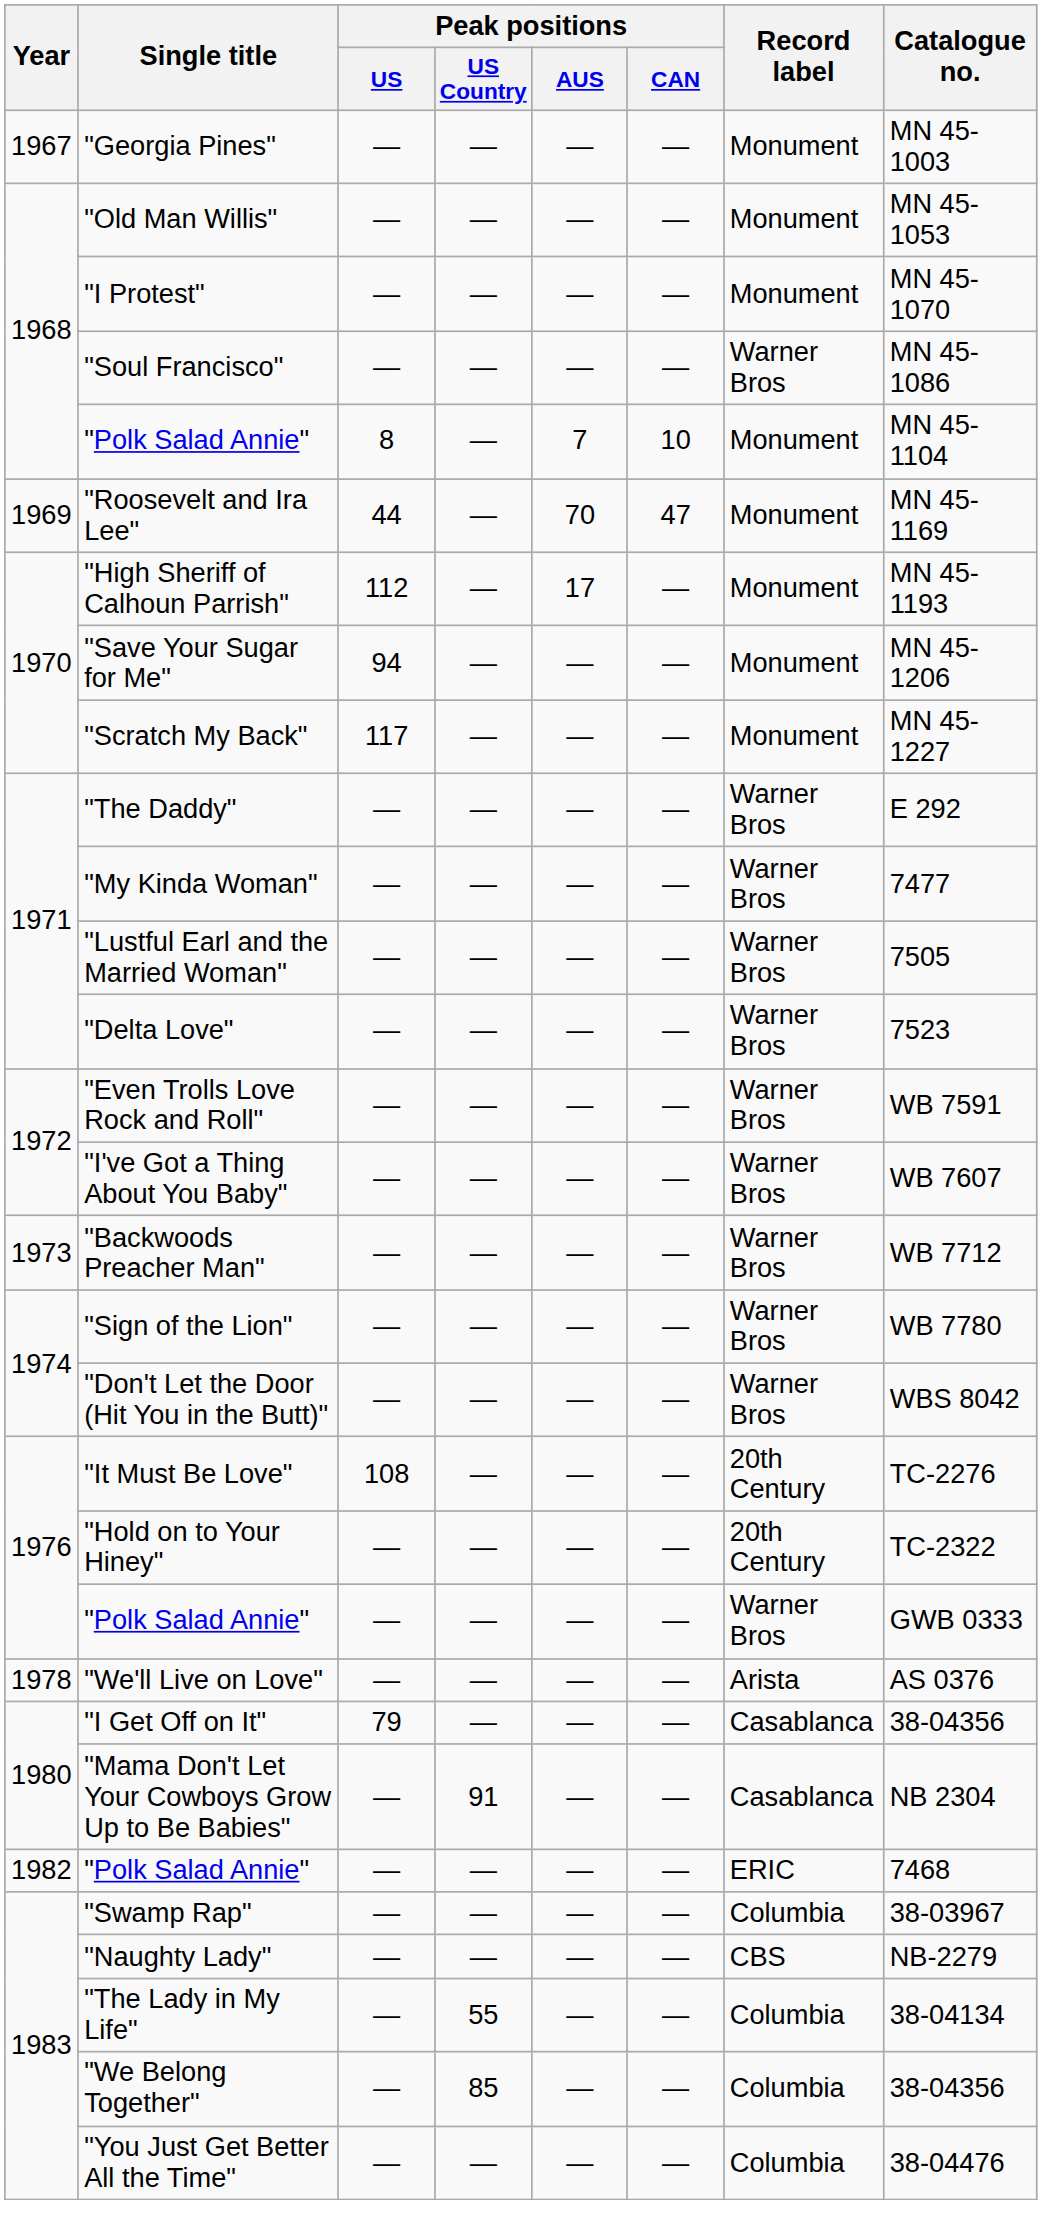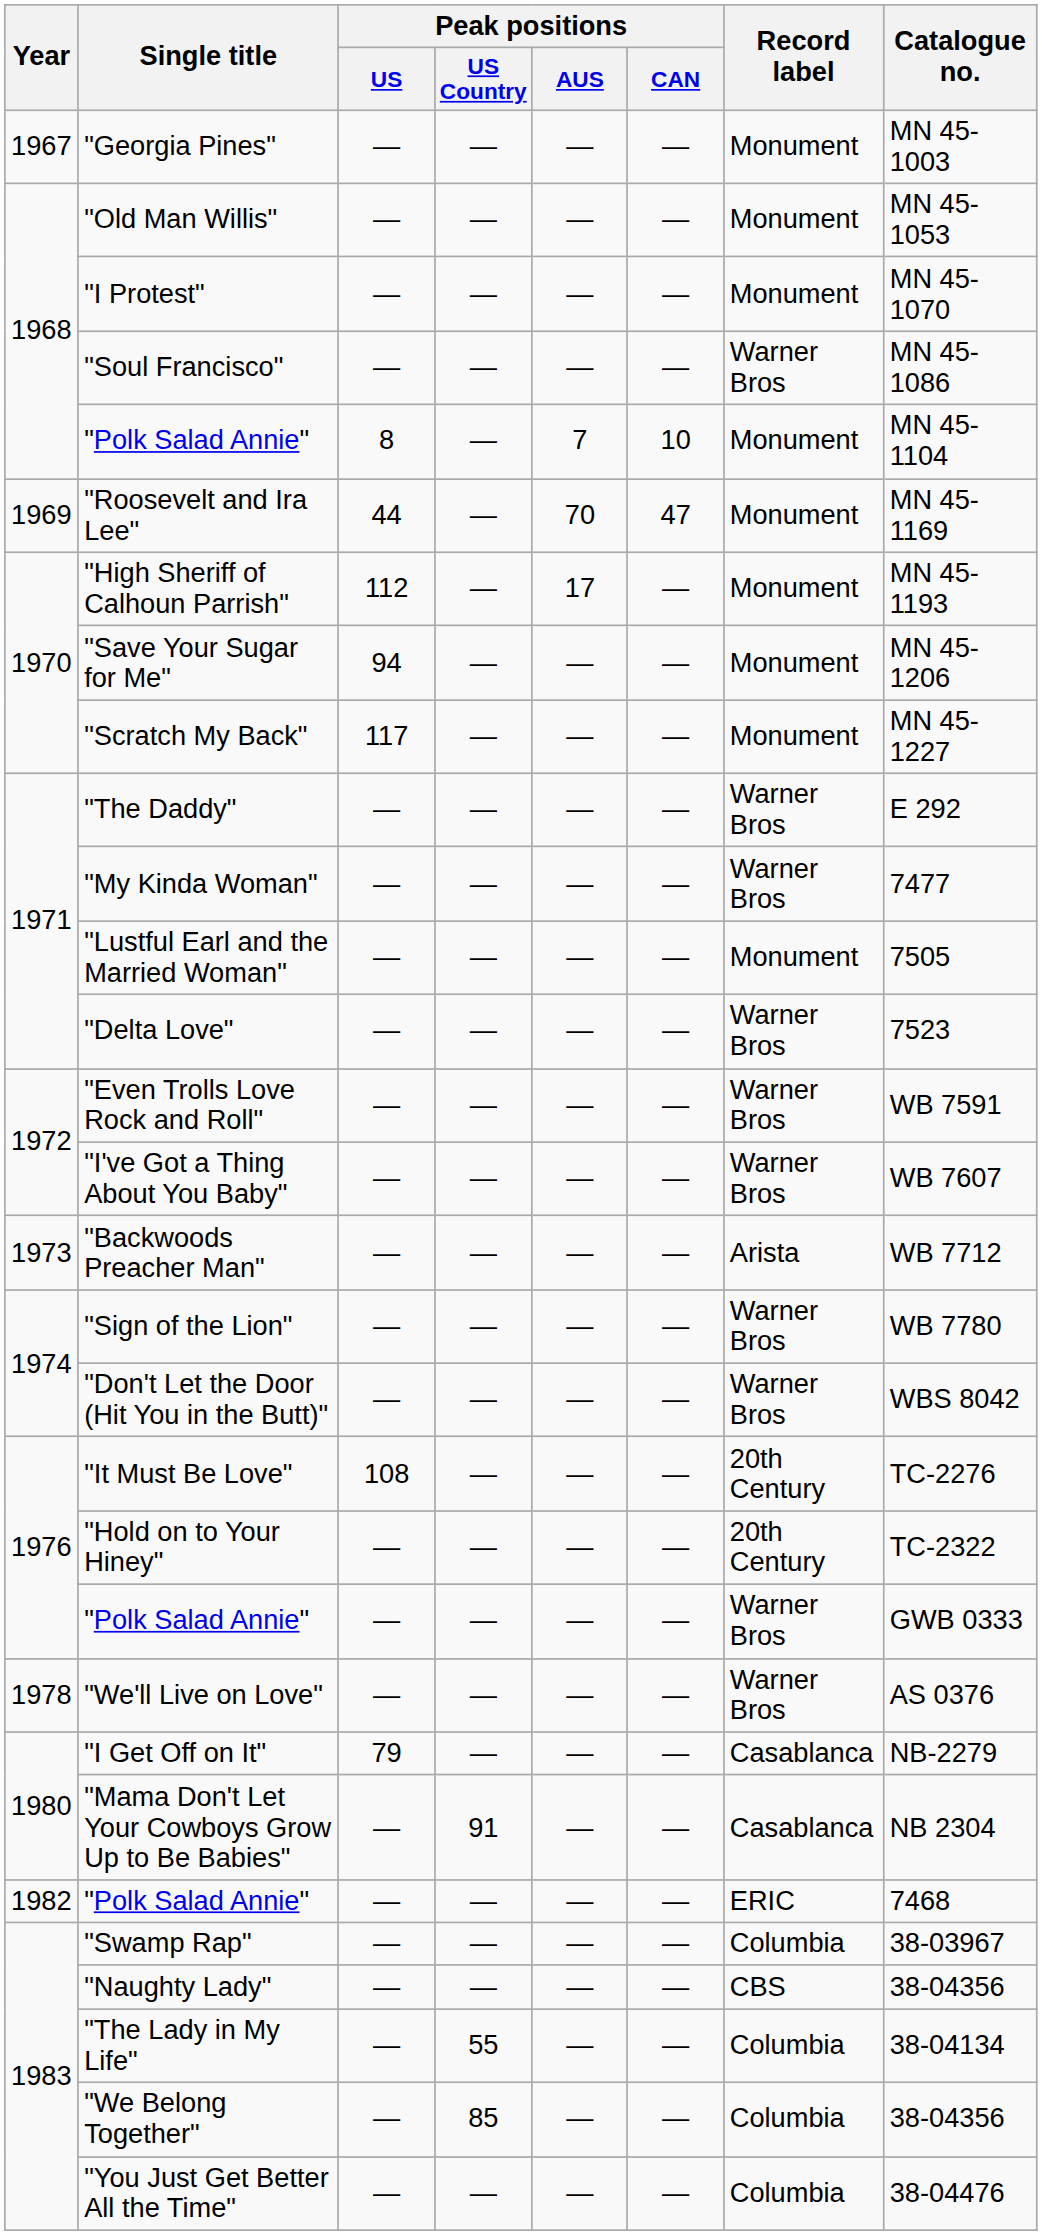 <table class="wikitable">
 <tr>
 <th rowspan="2">Year</th>
 <th rowspan="2">Single title</th>
 <th colspan="4">Peak positions</th>
 <th rowspan="2">Record label</th>
 <th rowspan="2">Catalogue no.</th>
 </tr>
 <tr style="font-size:smaller;">
 <th width="50"><a href='#'>US</a><br></th>
 <th width="50"><a href='#'>US Country</a></th>
 <th width="50"><a href='#'>AUS</a></th>
 <th width="50"><a href='#'>CAN</a></th>
 </tr>
 <tr>
 <td>1967</td>
 <td>"Georgia Pines"</td>
 <td align="center">—</td>
 <td align="center">—</td>
 <td align="center">—</td>
 <td align="center">—</td>
 <td>Monument</td>
 <td>MN 45-1003</td>
 </tr>
 <tr>
 <td rowspan="4">1968</td>
 <td>"Old Man Willis"</td>
 <td align="center">—</td>
 <td align="center">—</td>
 <td align="center">—</td>
 <td align="center">—</td>
 <td>Monument</td>
 <td>MN 45-1053</td>
 </tr>
 <tr>
 <td>"I Protest"</td>
 <td align="center">—</td>
 <td align="center">—</td>
 <td align="center">—</td>
 <td align="center">—</td>
 <td>Monument</td>
 <td>MN 45-1070</td>
 </tr>
 <tr>
 <td>"Soul Francisco"</td>
 <td align="center">—</td>
 <td align="center">—</td>
 <td align="center">—</td>
 <td align="center">—</td>
 <td>Warner Bros</td>
 <td>MN 45-1086</td>
 </tr>
 <tr>
 <td>"<a href='#'>Polk Salad Annie</a>"</td>
 <td align="center">8</td>
 <td align="center">—</td>
 <td align="center">7</td>
 <td align="center">10</td>
 <td>Monument</td>
 <td>MN 45-1104</td>
 </tr>
 <tr>
 <td>1969</td>
 <td>"Roosevelt and Ira Lee"</td>
 <td align="center">44</td>
 <td align="center">—</td>
 <td align="center">70</td>
 <td align="center">47</td>
 <td>Monument</td>
 <td>MN 45-1169</td>
 </tr>
 <tr>
 <td rowspan="3">1970</td>
 <td>"High Sheriff of Calhoun Parrish"</td>
 <td align="center">112</td>
 <td align="center">—</td>
 <td align="center">17</td>
 <td align="center">—</td>
 <td>Monument</td>
 <td>MN 45-1193</td>
 </tr>
 <tr>
 <td>"Save Your Sugar for Me"</td>
 <td align="center">94</td>
 <td align="center">—</td>
 <td align="center">—</td>
 <td align="center">—</td>
 <td>Monument</td>
 <td>MN 45-1206</td>
 </tr>
 <tr>
 <td>"Scratch My Back"</td>
 <td align="center">117</td>
 <td align="center">—</td>
 <td align="center">—</td>
 <td align="center">—</td>
 <td>Monument</td>
 <td>MN 45-1227</td>
 </tr>
 <tr>
 <td rowspan="4">1971</td>
 <td>"The Daddy"</td>
 <td align="center">—</td>
 <td align="center">—</td>
 <td align="center">—</td>
 <td align="center">—</td>
 <td>Warner Bros</td>
 <td>E 292</td>
 </tr>
 <tr>
 <td>"My Kinda Woman"</td>
 <td align="center">—</td>
 <td align="center">—</td>
 <td align="center">—</td>
 <td align="center">—</td>
 <td>Warner Bros</td>
 <td>7477</td>
 </tr>
 <tr>
 <td>"Lustful Earl and the Married Woman"</td>
 <td align="center">—</td>
 <td align="center">—</td>
 <td align="center">—</td>
 <td align="center">—</td>
-<td>Warner Bros</td>
+<td>Monument</td>
 <td>7505</td>
 </tr>
 <tr>
 <td>"Delta Love"</td>
 <td align="center">—</td>
 <td align="center">—</td>
 <td align="center">—</td>
 <td align="center">—</td>
 <td>Warner Bros</td>
 <td>7523</td>
 </tr>
 <tr>
 <td rowspan="2">1972</td>
 <td>"Even Trolls Love Rock and Roll"</td>
 <td align="center">—</td>
 <td align="center">—</td>
 <td align="center">—</td>
 <td align="center">—</td>
 <td>Warner Bros</td>
 <td>WB 7591</td>
 </tr>
 <tr>
 <td>"I've Got a Thing About You Baby"</td>
 <td align="center">—</td>
 <td align="center">—</td>
 <td align="center">—</td>
 <td align="center">—</td>
 <td>Warner Bros</td>
 <td>WB 7607</td>
 </tr>
 <tr>
 <td>1973</td>
 <td>"Backwoods Preacher Man"</td>
 <td align="center">—</td>
 <td align="center">—</td>
 <td align="center">—</td>
 <td align="center">—</td>
-<td>Warner Bros</td>
+<td>Arista</td>
 <td>WB 7712</td>
 </tr>
 <tr>
 <td rowspan="2">1974</td>
 <td>"Sign of the Lion"</td>
 <td align="center">—</td>
 <td align="center">—</td>
 <td align="center">—</td>
 <td align="center">—</td>
 <td>Warner Bros</td>
 <td>WB 7780</td>
 </tr>
 <tr>
 <td>"Don't Let the Door (Hit You in the Butt)"</td>
 <td align="center">—</td>
 <td align="center">—</td>
 <td align="center">—</td>
 <td align="center">—</td>
 <td>Warner Bros</td>
 <td>WBS 8042</td>
 </tr>
 <tr>
 <td rowspan="3">1976</td>
 <td>"It Must Be Love"</td>
 <td align="center">108</td>
 <td align="center">—</td>
 <td align="center">—</td>
 <td align="center">—</td>
 <td>20th Century</td>
 <td>TC-2276</td>
 </tr>
 <tr>
 <td>"Hold on to Your Hiney"</td>
 <td align="center">—</td>
 <td align="center">—</td>
 <td align="center">—</td>
 <td align="center">—</td>
 <td>20th Century</td>
 <td>TC-2322</td>
 </tr>
 <tr>
 <td>"<a href='#'>Polk Salad Annie</a>"</td>
 <td align="center">—</td>
 <td align="center">—</td>
 <td align="center">—</td>
 <td align="center">—</td>
 <td>Warner Bros</td>
 <td>GWB 0333</td>
 </tr>
 <tr>
 <td>1978</td>
 <td>"We'll Live on Love"</td>
 <td align="center">—</td>
 <td align="center">—</td>
 <td align="center">—</td>
 <td align="center">—</td>
-<td>Arista</td>
+<td>Warner Bros</td>
 <td>AS 0376</td>
 </tr>
 <tr>
 <td rowspan="2">1980</td>
 <td>"I Get Off on It"</td>
 <td align="center">79</td>
 <td align="center">—</td>
 <td align="center">—</td>
 <td align="center">—</td>
 <td>Casablanca</td>
-<td>38-04356</td>
+<td>NB-2279</td>
 </tr>
 <tr>
 <td>"Mama Don't Let Your Cowboys Grow Up to Be Babies"</td>
 <td align="center">—</td>
 <td align="center">91</td>
 <td align="center">—</td>
 <td align="center">—</td>
 <td>Casablanca</td>
 <td>NB 2304</td>
 </tr>
 <tr>
 <td>1982</td>
 <td>"<a href='#'>Polk Salad Annie</a>"</td>
 <td align="center">—</td>
 <td align="center">—</td>
 <td align="center">—</td>
 <td align="center">—</td>
 <td>ERIC</td>
 <td>7468</td>
 </tr>
 <tr>
 <td rowspan="5">1983</td>
 <td>"Swamp Rap"</td>
 <td align="center">—</td>
 <td align="center">—</td>
 <td align="center">—</td>
 <td align="center">—</td>
 <td>Columbia</td>
 <td>38-03967</td>
 </tr>
 <tr>
 <td>"Naughty Lady"</td>
 <td align="center">—</td>
 <td align="center">—</td>
 <td align="center">—</td>
 <td align="center">—</td>
 <td>CBS</td>
-<td>NB-2279</td>
+<td>38-04356</td>
 </tr>
 <tr>
 <td>"The Lady in My Life"</td>
 <td align="center">—</td>
 <td align="center">55</td>
 <td align="center">—</td>
 <td align="center">—</td>
 <td>Columbia</td>
 <td>38-04134</td>
 </tr>
 <tr>
 <td>"We Belong Together"</td>
 <td align="center">—</td>
 <td align="center">85</td>
 <td align="center">—</td>
 <td align="center">—</td>
 <td>Columbia</td>
 <td>38-04356</td>
 </tr>
 <tr>
 <td>"You Just Get Better All the Time"</td>
 <td align="center">—</td>
 <td align="center">—</td>
 <td align="center">—</td>
 <td align="center">—</td>
 <td>Columbia</td>
 <td>38-04476</td>
 </tr>
 </table>
